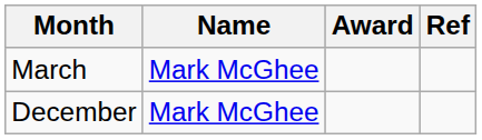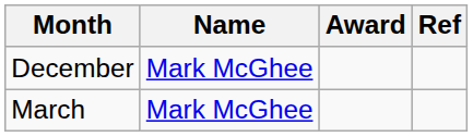 <table class="wikitable"  class= style="text-align:center; border:1px #aaa solid; font-size:95%">
 <tr>
 <th>Month</th>
 <th>Name</th>
 <th>Award</th>
 <th>Ref</th>
 </tr>
 <tr>
+<td>December</td>
+<td><a href='#'>Mark McGhee</a></td>
+<td></td>
+<td></td>
+</tr>
+<tr>
 <td>March</td>
 <td><a href='#'>Mark McGhee</a></td>
 <td></td>
 <td></td>
 </tr>
-<tr>
-<td>December</td>
-<td><a href='#'>Mark McGhee</a></td>
-<td></td>
-<td></td>
-</tr>
 </table>
